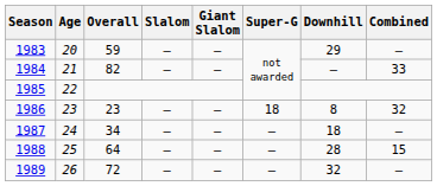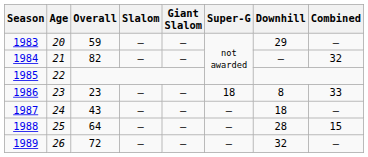 <table class=wikitable style="text-align:center">
 <tr>
 <th>Season</th>
 <th>Age</th>
 <th>Overall</th>
 <th>Slalom</th>
 <th>Giant<br>Slalom</th>
 <th>Super-G</th>
 <th>Downhill</th>
 <th>Combined</th>
 </tr>
 <tr>
 <td><a href='#'>1983</a></td>
 <td><em>20</em></td>
 <td>59</td>
 <td>—</td>
 <td>—</td>
 <td rowspan=3><small>not<br>awarded</small></td>
 <td>29</td>
 <td>—</td>
 </tr>
 <tr>
 <td><a href='#'>1984</a></td>
 <td><em>21</em></td>
 <td>82</td>
 <td>—</td>
 <td>—</td>
 <td>—</td>
-<td>33</td>
+<td>32</td>
 </tr>
 <tr>
 <td><a href='#'>1985</a></td>
 <td><em>22</em></td>
 <td colspan=3></td>
 <td colspan=2></td>
 </tr>
 <tr>
 <td><a href='#'>1986</a></td>
 <td><em>23</em></td>
 <td>23</td>
 <td>—</td>
 <td>—</td>
 <td>18</td>
 <td>8</td>
-<td>32</td>
+<td>33</td>
 </tr>
 <tr>
 <td><a href='#'>1987</a></td>
 <td><em>24</em></td>
-<td>34</td>
+<td>43</td>
 <td>—</td>
 <td>—</td>
 <td>—</td>
 <td>18</td>
 <td>—</td>
 </tr>
 <tr>
 <td><a href='#'>1988</a></td>
 <td><em>25</em></td>
 <td>64</td>
 <td>—</td>
 <td>—</td>
 <td>—</td>
 <td>28</td>
 <td>15</td>
 </tr>
 <tr>
 <td><a href='#'>1989</a></td>
 <td><em>26</em></td>
 <td>72</td>
 <td>—</td>
 <td>—</td>
 <td>—</td>
 <td>32</td>
 <td>—</td>
 </tr>
 </table>
